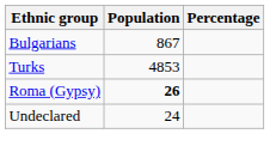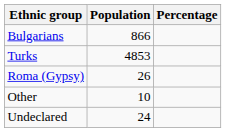 <table class="wikitable sortable">
 <tr>
 <th>Ethnic group</th>
 <th>Population</th>
 <th>Percentage</th>
 </tr>
 <tr>
 <td><a href='#'>Bulgarians</a></td>
-<td align="right">867</td>
+<td align="right">866</td>
 <td align="right"></td>
 </tr>
 <tr>
 <td><a href='#'>Turks</a></td>
 <td align="right">4853</td>
 <td align="right"></td>
 </tr>
 <tr>
 <td><a href='#'>Roma (Gypsy)</a></td>
-<td align="right"><strong>26</strong></td>
+<td align="right">26</td>
+<td align="right"></td>
+</tr>
+<tr>
+<td>Other</td>
+<td align="right">10</td>
 <td align="right"></td>
 </tr>
 <tr>
 <td>Undeclared</td>
 <td align="right">24</td>
 <td align="right"></td>
 </tr>
 </table>
